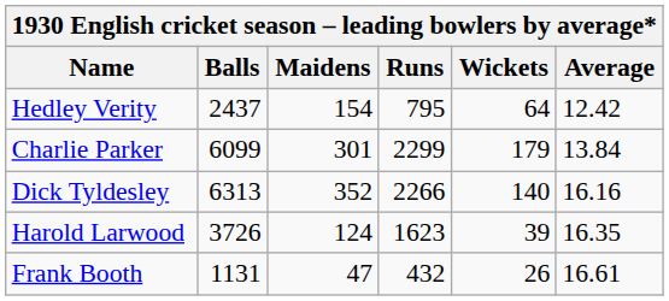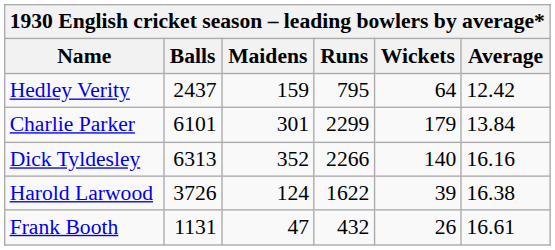 <table class="wikitable">
 <tr>
 <th bgcolor="#efefef" colspan="7">1930 English cricket season – leading bowlers by average*</th>
 </tr>
 <tr bgcolor="#efefef">
 <th>Name</th>
 <th>Balls</th>
 <th>Maidens</th>
 <th>Runs</th>
 <th>Wickets</th>
 <th>Average</th>
 </tr>
 <tr>
 <td><a href='#'>Hedley Verity</a></td>
 <td align="right">2437</td>
-<td align="right">154</td>
+<td align="right">159</td>
 <td align="right">795</td>
 <td align="right">64</td>
 <td>12.42</td>
 </tr>
 <tr>
 <td><a href='#'>Charlie Parker</a></td>
-<td align="right">6099</td>
+<td align="right">6101</td>
 <td align="right">301</td>
 <td align="right">2299</td>
 <td align="right">179</td>
 <td>13.84</td>
 </tr>
 <tr>
 <td><a href='#'>Dick Tyldesley</a></td>
 <td align="right">6313</td>
 <td align="right">352</td>
 <td align="right">2266</td>
 <td align="right">140</td>
 <td>16.16</td>
 </tr>
 <tr>
 <td><a href='#'>Harold Larwood</a></td>
 <td align="right">3726</td>
 <td align="right">124</td>
-<td align="right">1623</td>
+<td align="right">1622</td>
 <td align="right">39</td>
-<td>16.35</td>
+<td>16.38</td>
 </tr>
 <tr>
 <td><a href='#'>Frank Booth</a></td>
 <td align="right">1131</td>
 <td align="right">47</td>
 <td align="right">432</td>
 <td align="right">26</td>
 <td>16.61</td>
 </tr>
 </table>
